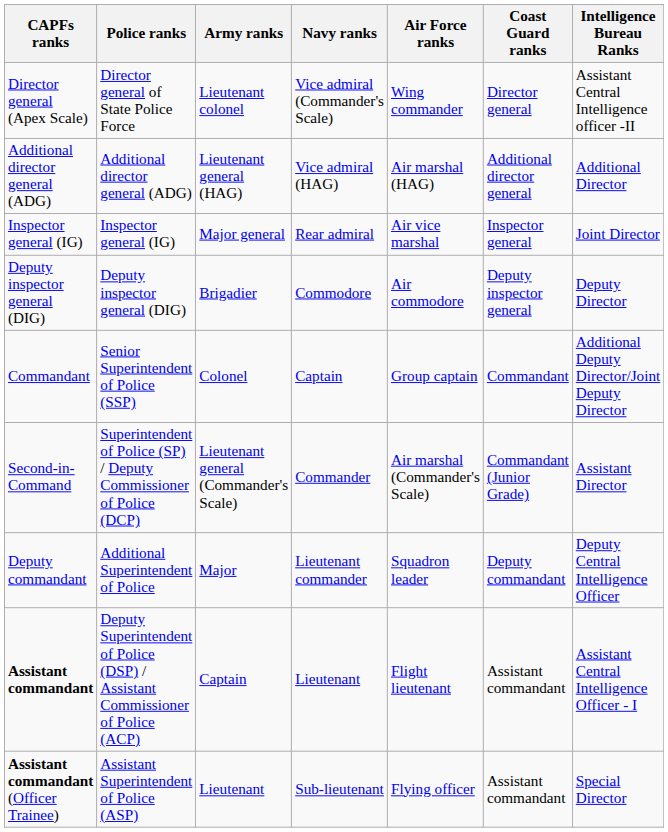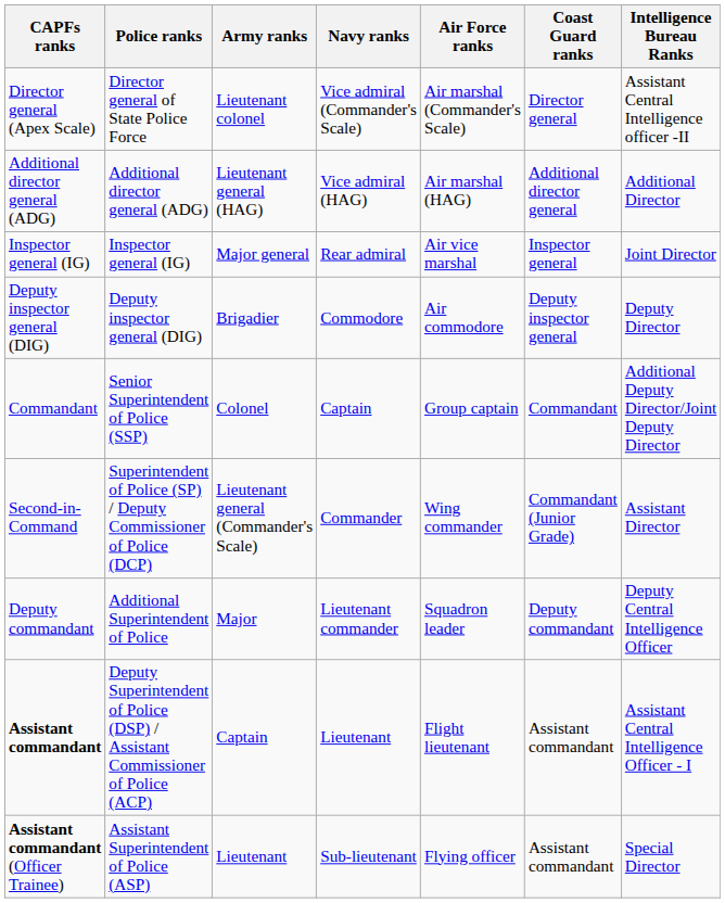 <table class="wikitable">
 <tr>
 <th>CAPFs ranks</th>
 <th>Police ranks</th>
 <th>Army ranks</th>
 <th>Navy ranks</th>
 <th>Air Force ranks</th>
 <th>Coast Guard ranks</th>
 <th>Intelligence Bureau Ranks</th>
 </tr>
 <tr>
 <td><a href='#'>Director general</a> (Apex Scale)</td>
 <td><a href='#'>Director general</a> of State Police Force</td>
 <td><a href='#'>Lieutenant colonel</a></td>
 <td><a href='#'>Vice admiral</a><br>(Commander's Scale)</td>
-<td><a href='#'>Wing commander</a></td>
+<td><a href='#'>Air marshal</a><br>(Commander's Scale)</td>
 <td><a href='#'>Director general</a></td>
 <td>Assistant Central Intelligence officer -II</td>
 </tr>
 <tr>
 <td><a href='#'>Additional director general</a> (ADG)</td>
 <td><a href='#'>Additional director general</a> (ADG)</td>
 <td><a href='#'>Lieutenant general</a> (HAG)</td>
 <td><a href='#'>Vice admiral</a> (HAG)</td>
 <td><a href='#'>Air marshal</a> (HAG)</td>
 <td><a href='#'>Additional director general</a></td>
 <td><a href='#'>Additional Director</a></td>
 </tr>
 <tr>
 <td><a href='#'>Inspector general</a> (IG)</td>
 <td><a href='#'>Inspector general</a> (IG)</td>
 <td><a href='#'>Major general</a></td>
 <td><a href='#'>Rear admiral</a></td>
 <td><a href='#'>Air vice marshal</a></td>
 <td><a href='#'>Inspector general</a></td>
 <td><a href='#'>Joint Director</a></td>
 </tr>
 <tr>
 <td><a href='#'>Deputy inspector general</a> (DIG)</td>
 <td><a href='#'>Deputy inspector general</a> (DIG)</td>
 <td><a href='#'>Brigadier</a></td>
 <td><a href='#'>Commodore</a></td>
 <td><a href='#'>Air commodore</a></td>
 <td><a href='#'>Deputy inspector general</a><br></td>
 <td><a href='#'>Deputy Director</a></td>
 </tr>
 <tr>
 <td><a href='#'>Commandant</a></td>
 <td><a href='#'>Senior Superintendent of Police (SSP)</a></td>
 <td><a href='#'>Colonel</a></td>
 <td><a href='#'>Captain</a></td>
 <td><a href='#'>Group captain</a></td>
 <td><a href='#'>Commandant</a></td>
 <td><a href='#'>Additional Deputy Director/Joint Deputy Director</a></td>
 </tr>
 <tr>
 <td><a href='#'>Second-in-Command</a></td>
 <td><a href='#'>Superintendent of Police (SP)</a> / <a href='#'>Deputy Commissioner of Police (DCP)</a></td>
 <td><a href='#'>Lieutenant general</a><br>(Commander's Scale)</td>
 <td><a href='#'>Commander</a></td>
-<td><a href='#'>Air marshal</a><br>(Commander's Scale)</td>
+<td><a href='#'>Wing commander</a></td>
 <td><a href='#'>Commandant (Junior Grade)</a></td>
 <td><a href='#'>Assistant Director</a></td>
 </tr>
 <tr>
 <td><a href='#'>Deputy commandant</a></td>
 <td><a href='#'>Additional Superintendent of Police</a></td>
 <td><a href='#'>Major</a></td>
 <td><a href='#'>Lieutenant commander</a></td>
 <td><a href='#'>Squadron leader</a></td>
 <td><a href='#'>Deputy commandant</a></td>
 <td><a href='#'>Deputy Central Intelligence Officer</a></td>
 </tr>
 <tr>
 <td><strong>Assistant commandant</strong></td>
 <td><a href='#'>Deputy Superintendent of Police (DSP)</a> / <a href='#'>Assistant Commissioner of Police (ACP)</a></td>
 <td><a href='#'>Captain</a></td>
 <td><a href='#'>Lieutenant</a></td>
 <td><a href='#'>Flight lieutenant</a></td>
 <td>Assistant commandant</td>
 <td><a href='#'>Assistant Central Intelligence Officer - I</a></td>
 </tr>
 <tr>
 <td><strong>Assistant commandant</strong> (<a href='#'>Officer Trainee</a>)</td>
 <td><a href='#'>Assistant Superintendent of Police (ASP)</a></td>
 <td><a href='#'>Lieutenant</a></td>
 <td><a href='#'>Sub-lieutenant</a></td>
 <td><a href='#'>Flying officer</a></td>
 <td>Assistant commandant<br></td>
 <td><a href='#'>Special Director</a></td>
 </tr>
 </table>
